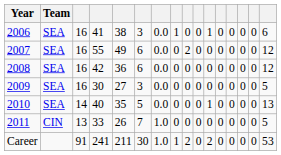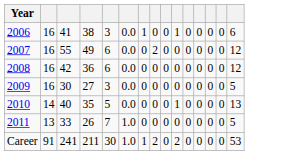 <table class="wikitable sortable">
 <tr>
 <th>Year</th>
-<th>Team</th>
 <th></th>
 <th></th>
 <th></th>
 <th></th>
 <th></th>
 <th></th>
 <th></th>
 <th></th>
 <th></th>
 <th></th>
 <th></th>
 <th></th>
 <th></th>
 <th></th>
 </tr>
 <tr>
 <td><a href='#'>2006</a></td>
-<td><a href='#'>SEA</a></td>
 <td>16</td>
 <td>41</td>
 <td>38</td>
 <td>3</td>
 <td>0.0</td>
 <td>1</td>
 <td>0</td>
 <td>0</td>
 <td>1</td>
 <td>0</td>
 <td>0</td>
 <td>0</td>
 <td>0</td>
 <td>6</td>
 </tr>
 <tr>
 <td><a href='#'>2007</a></td>
-<td><a href='#'>SEA</a></td>
 <td>16</td>
 <td>55</td>
 <td>49</td>
 <td>6</td>
 <td>0.0</td>
 <td>0</td>
 <td>2</td>
 <td>0</td>
 <td>0</td>
 <td>0</td>
 <td>0</td>
 <td>0</td>
 <td>0</td>
 <td>12</td>
 </tr>
 <tr>
 <td><a href='#'>2008</a></td>
-<td><a href='#'>SEA</a></td>
 <td>16</td>
 <td>42</td>
 <td>36</td>
 <td>6</td>
 <td>0.0</td>
 <td>0</td>
 <td>0</td>
 <td>0</td>
 <td>0</td>
 <td>0</td>
 <td>0</td>
 <td>0</td>
 <td>0</td>
 <td>12</td>
 </tr>
 <tr>
 <td><a href='#'>2009</a></td>
-<td><a href='#'>SEA</a></td>
 <td>16</td>
 <td>30</td>
 <td>27</td>
 <td>3</td>
 <td>0.0</td>
 <td>0</td>
 <td>0</td>
 <td>0</td>
 <td>0</td>
 <td>0</td>
 <td>0</td>
 <td>0</td>
 <td>0</td>
 <td>5</td>
 </tr>
 <tr>
 <td><a href='#'>2010</a></td>
-<td><a href='#'>SEA</a></td>
 <td>14</td>
 <td>40</td>
 <td>35</td>
 <td>5</td>
 <td>0.0</td>
 <td>0</td>
 <td>0</td>
 <td>0</td>
 <td>1</td>
 <td>0</td>
 <td>0</td>
 <td>0</td>
 <td>0</td>
 <td>13</td>
 </tr>
 <tr>
 <td><a href='#'>2011</a></td>
-<td><a href='#'>CIN</a></td>
 <td>13</td>
 <td>33</td>
 <td>26</td>
 <td>7</td>
 <td>1.0</td>
 <td>0</td>
 <td>0</td>
 <td>0</td>
 <td>0</td>
 <td>0</td>
 <td>0</td>
 <td>0</td>
 <td>0</td>
 <td>5</td>
 </tr>
 <tr class="sortbottom">
 <td>Career</td>
-<td></td>
 <td>91</td>
 <td>241</td>
 <td>211</td>
 <td>30</td>
 <td>1.0</td>
 <td>1</td>
 <td>2</td>
 <td>0</td>
 <td>2</td>
 <td>0</td>
 <td>0</td>
 <td>0</td>
 <td>0</td>
 <td>53</td>
 </tr>
 </table>
